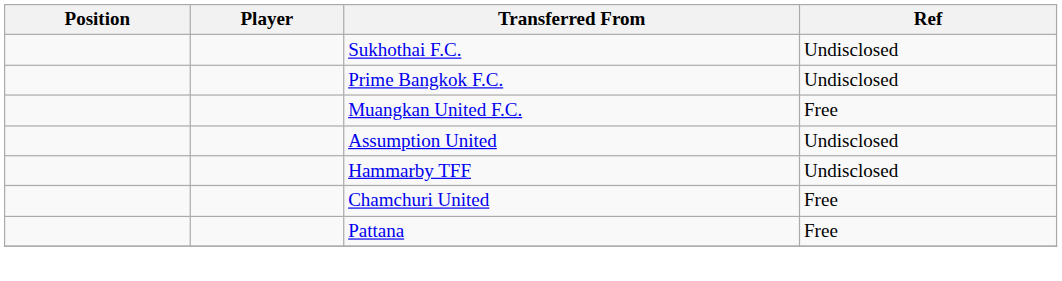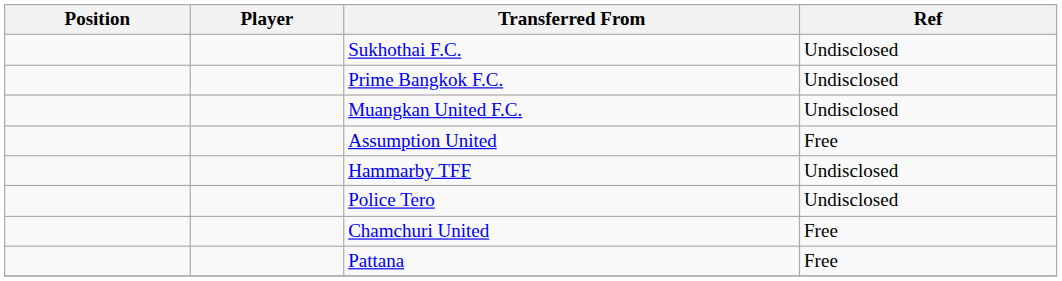 <table class="wikitable sortable" style="width:70%; text-align:center; font-size:100%; text-align:left;">
 <tr>
 <th><strong>Position</strong></th>
 <th><strong>Player</strong></th>
 <th><strong>Transferred From</strong></th>
 <th><strong>Ref</strong></th>
 </tr>
 <tr>
 <td></td>
 <td></td>
 <td> <a href='#'>Sukhothai F.C.</a></td>
 <td>Undisclosed </td>
 </tr>
 <tr>
 <td></td>
 <td></td>
 <td> <a href='#'>Prime Bangkok F.C.</a></td>
 <td>Undisclosed </td>
 </tr>
 <tr>
 <td></td>
 <td></td>
 <td> <a href='#'>Muangkan United F.C.</a></td>
+<td>Undisclosed</td>
+</tr>
+<tr>
+<td></td>
+<td></td>
+<td> <a href='#'>Assumption United</a></td>
 <td>Free </td>
 </tr>
 <tr>
 <td></td>
 <td></td>
-<td> <a href='#'>Assumption United</a></td>
+<td> <a href='#'>Hammarby TFF</a></td>
 <td>Undisclosed</td>
 </tr>
 <tr>
 <td></td>
 <td></td>
-<td> <a href='#'>Hammarby TFF</a></td>
+<td> <a href='#'>Police Tero</a></td>
 <td>Undisclosed</td>
 </tr>
 <tr>
 <td></td>
 <td></td>
 <td> <a href='#'>Chamchuri United</a></td>
 <td>Free </td>
 </tr>
 <tr>
 <td></td>
 <td></td>
 <td> <a href='#'>Pattana</a></td>
 <td>Free </td>
 </tr>
 <tr>
 </tr>
 </table>
